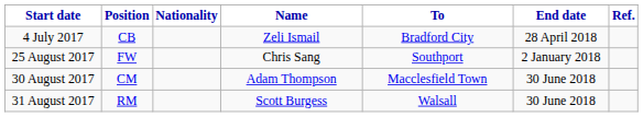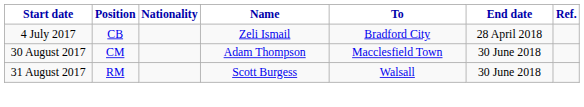 <table class="wikitable"  style="text-align:center; font-size:90%; ">
 <tr>
 <th style="background:#FFFFFF; color:#0000AA; width:100px;">Start date</th>
 <th style="background:#FFFFFF; color:#0000AA; width:50px;">Position</th>
 <th style="background:#FFFFFF; color:#0000AA; width:50px;">Nationality</th>
 <th style="background:#FFFFFF; color:#0000AA; width:150px;">Name</th>
 <th style="background:#FFFFFF; color:#0000AA; width:160px;">To</th>
 <th style="background:#FFFFFF; color:#0000AA; width:100px;">End date</th>
 <th style="background:#FFFFFF; color:#0000AA; width:25px;">Ref.</th>
 </tr>
 <tr>
 <td>4 July 2017</td>
 <td><a href='#'>CB</a></td>
 <td></td>
 <td><a href='#'>Zeli Ismail</a></td>
 <td><a href='#'>Bradford City</a></td>
 <td>28 April 2018</td>
-<td></td>
-</tr>
-<tr>
-<td>25 August 2017</td>
-<td><a href='#'>FW</a></td>
-<td></td>
-<td>Chris Sang</td>
-<td><a href='#'>Southport</a></td>
-<td>2 January 2018</td>
 <td></td>
 </tr>
 <tr>
 <td>30 August 2017</td>
 <td><a href='#'>CM</a></td>
 <td></td>
 <td><a href='#'>Adam Thompson</a></td>
 <td><a href='#'>Macclesfield Town</a></td>
 <td>30 June 2018</td>
 <td></td>
 </tr>
 <tr>
 <td>31 August 2017</td>
 <td><a href='#'>RM</a></td>
 <td></td>
 <td><a href='#'>Scott Burgess</a></td>
 <td><a href='#'>Walsall</a></td>
 <td>30 June 2018</td>
 <td></td>
 </tr>
 </table>
